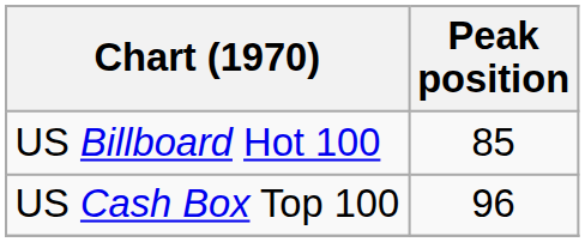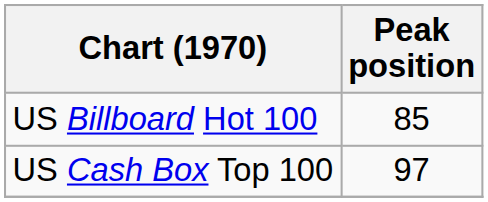 <table class="wikitable">
 <tr>
 <th align="left">Chart (1970)</th>
 <th align="left">Peak<br>position</th>
 </tr>
 <tr>
 <td>US <em><a href='#'>Billboard</a></em> <a href='#'>Hot 100</a></td>
 <td style="text-align:center;">85</td>
 </tr>
 <tr>
 <td>US <em><a href='#'>Cash Box</a></em> Top 100 </td>
-<td style="text-align:center;">96</td>
+<td style="text-align:center;">97</td>
 </tr>
 <tr>
 </tr>
 </table>
